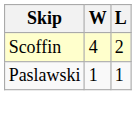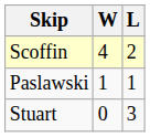 <table class="wikitable">
 <tr>
 <th>Skip</th>
 <th>W</th>
 <th>L</th>
 </tr>
 <tr bgcolor=#ffffcc>
 <td>Scoffin</td>
 <td>4</td>
 <td>2</td>
 </tr>
 <tr>
 <td>Paslawski</td>
 <td>1</td>
 <td>1</td>
 </tr>
+<tr>
+<td>Stuart</td>
+<td>0</td>
+<td>3</td>
+</tr>
 </table>
